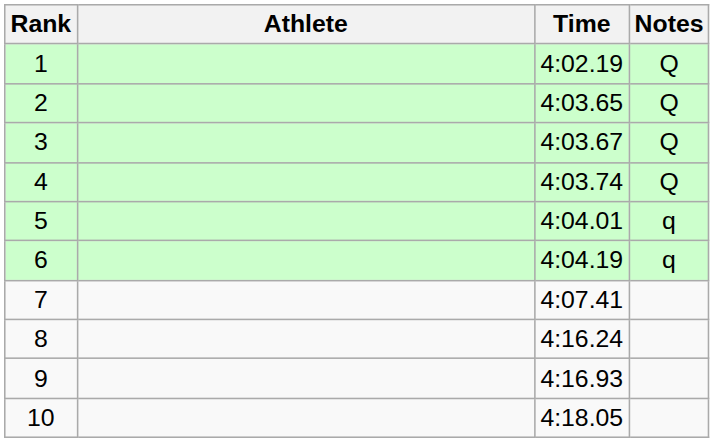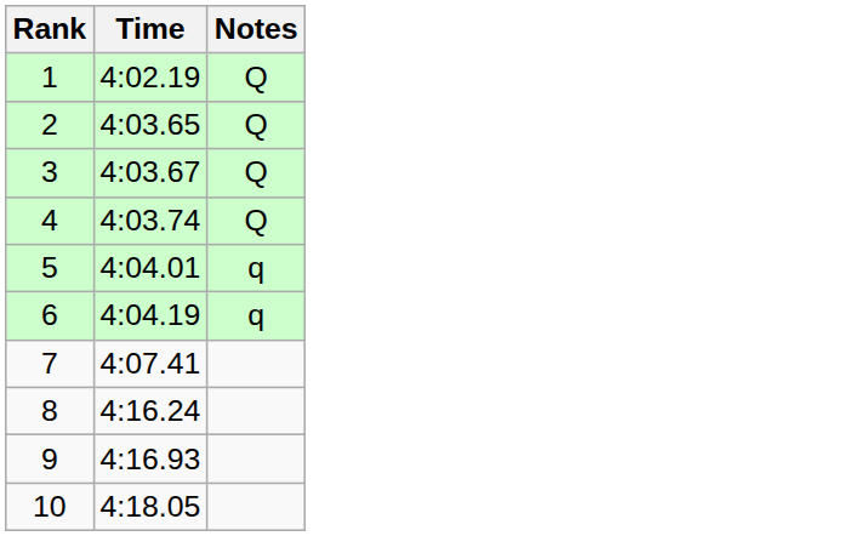 <table class="wikitable" style="text-align:center">
 <tr>
 <th>Rank</th>
-<th Style="width:18em">Athlete</th>
 <th>Time</th>
 <th>Notes</th>
 </tr>
 <tr style="background:#cfc">
 <td>1</td>
-<td style="text-align:left"></td>
 <td>4:02.19</td>
 <td>Q</td>
 </tr>
 <tr style="background:#cfc">
 <td>2</td>
-<td style="text-align:left"></td>
 <td>4:03.65</td>
 <td>Q</td>
 </tr>
 <tr style="background:#cfc">
 <td>3</td>
-<td style="text-align:left"></td>
 <td>4:03.67</td>
 <td>Q</td>
 </tr>
 <tr style="background:#cfc">
 <td>4</td>
-<td style="text-align:left"></td>
 <td>4:03.74</td>
 <td>Q</td>
 </tr>
 <tr style="background:#cfc">
 <td>5</td>
-<td style="text-align:left"></td>
 <td>4:04.01</td>
 <td>q</td>
 </tr>
 <tr style="background:#cfc">
 <td>6</td>
-<td style="text-align:left"></td>
 <td>4:04.19</td>
 <td>q</td>
 </tr>
 <tr>
 <td>7</td>
-<td style="text-align:left"></td>
 <td>4:07.41</td>
 <td></td>
 </tr>
 <tr>
 <td>8</td>
-<td style="text-align:left"></td>
 <td>4:16.24</td>
 <td></td>
 </tr>
 <tr>
 <td>9</td>
-<td style="text-align:left"></td>
 <td>4:16.93</td>
 <td></td>
 </tr>
 <tr>
 <td>10</td>
-<td style="text-align:left"></td>
 <td>4:18.05</td>
 <td></td>
 </tr>
 </table>
